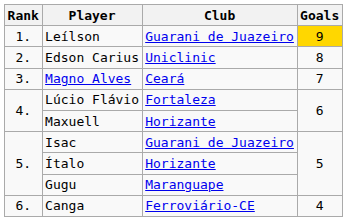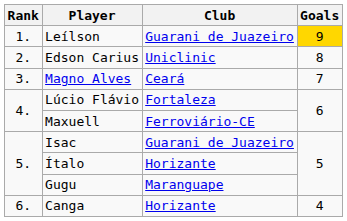 <table class="wikitable sortable" style="text-align:center">
 <tr>
 <th>Rank</th>
 <th>Player</th>
 <th>Club</th>
 <th>Goals</th>
 </tr>
 <tr>
 <td rowspan="1">1.</td>
 <td align="left"> Leílson</td>
 <td align="left"><a href='#'>Guarani de Juazeiro</a></td>
 <td rowspan="1" style="background: gold;">9</td>
 </tr>
 <tr>
 <td rowspan="1">2.</td>
 <td align="left"> Edson Carius</td>
 <td align="left"><a href='#'>Uniclinic</a></td>
 <td rowspan="1">8</td>
 </tr>
 <tr>
 <td rowspan="1">3.</td>
 <td align="left"> <a href='#'>Magno Alves</a></td>
 <td align="left"><a href='#'>Ceará</a></td>
 <td rowspan="1">7</td>
 </tr>
 <tr>
 <td rowspan="2">4.</td>
 <td align="left"> Lúcio Flávio</td>
 <td align="left"><a href='#'>Fortaleza</a></td>
 <td rowspan="2">6</td>
 </tr>
 <tr>
 <td align="left"> Maxuell</td>
-<td align="left"><a href='#'>Horizante</a></td>
+<td align="left"><a href='#'>Ferroviário-CE</a></td>
 </tr>
 <tr>
 <td rowspan="3">5.</td>
 <td align="left"> Isac</td>
 <td align="left"><a href='#'>Guarani de Juazeiro</a></td>
 <td rowspan="3">5</td>
 </tr>
 <tr>
 <td align="left"> Ítalo</td>
 <td align="left"><a href='#'>Horizante</a></td>
 </tr>
 <tr>
 <td align="left"> Gugu</td>
 <td align="left"><a href='#'>Maranguape</a></td>
 </tr>
 <tr>
 <td rowspan="1">6.</td>
 <td align="left"> Canga</td>
-<td align="left"><a href='#'>Ferroviário-CE</a></td>
+<td align="left"><a href='#'>Horizante</a></td>
 <td rowspan="1">4</td>
 </tr>
 </table>
